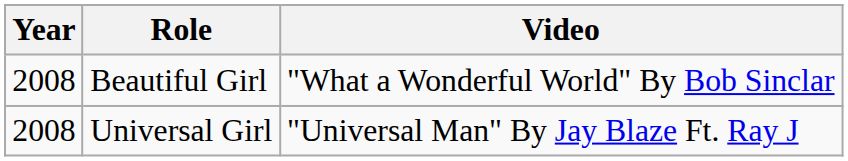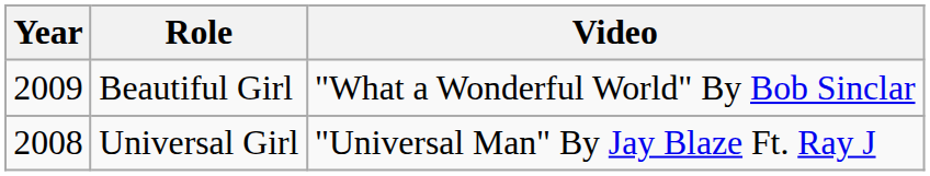 <table class="wikitable">
 <tr>
 <th>Year</th>
 <th>Role</th>
 <th>Video</th>
 </tr>
 <tr>
-<td>2008</td>
+<td>2009</td>
 <td>Beautiful Girl</td>
 <td>"What a Wonderful World" By <a href='#'>Bob Sinclar</a></td>
 </tr>
 <tr>
 <td>2008</td>
 <td>Universal Girl</td>
 <td>"Universal Man" By <a href='#'>Jay Blaze</a> Ft. <a href='#'>Ray J</a></td>
 </tr>
 </table>
